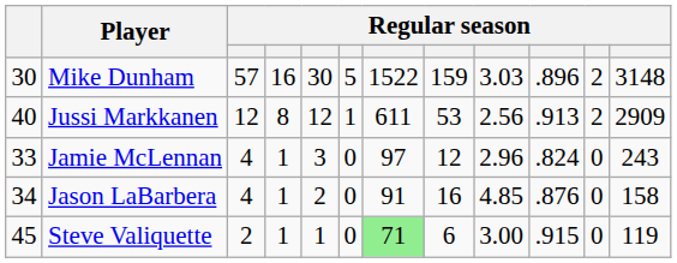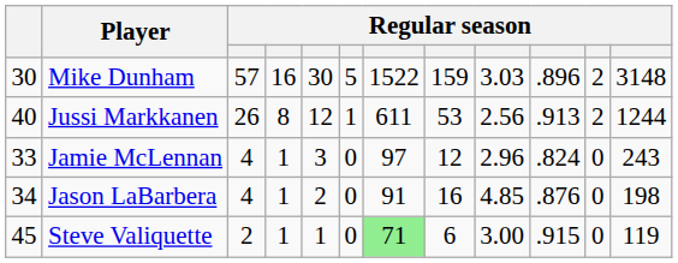 <table class="wikitable plainrowheaders" style="text-align:center;">
 <tr>
 <th scope="col" rowspan="2"></th>
 <th scope="col" rowspan="2">Player</th>
 <th scope=colgroup colspan=10>Regular season</th>
 </tr>
 <tr>
 <th scope="col"></th>
 <th scope="col"></th>
 <th scope="col"></th>
 <th scope="col"></th>
 <th scope="col"></th>
 <th scope="col"></th>
 <th scope="col"></th>
 <th scope="col"></th>
 <th scope="col"></th>
 <th scope="col"></th>
 </tr>
 <tr>
 <td scope="row">30</td>
 <td align="left"><a href='#'>Mike Dunham</a></td>
 <td>57</td>
 <td>16</td>
 <td>30</td>
 <td>5</td>
 <td>1522</td>
 <td>159</td>
 <td>3.03</td>
 <td>.896</td>
 <td>2</td>
 <td>3148</td>
 </tr>
 <tr>
 <td scope="row">40</td>
 <td align="left"><a href='#'>Jussi Markkanen</a></td>
-<td>12</td>
+<td>26</td>
 <td>8</td>
 <td>12</td>
 <td>1</td>
 <td>611</td>
 <td>53</td>
 <td>2.56</td>
 <td>.913</td>
 <td>2</td>
-<td>2909</td>
+<td>1244</td>
 </tr>
 <tr>
 <td scope="row">33</td>
 <td align="left"><a href='#'>Jamie McLennan</a></td>
 <td>4</td>
 <td>1</td>
 <td>3</td>
 <td>0</td>
 <td>97</td>
 <td>12</td>
 <td>2.96</td>
 <td>.824</td>
 <td>0</td>
 <td>243</td>
 </tr>
 <tr>
 <td scope="row">34</td>
 <td align="left"><a href='#'>Jason LaBarbera</a></td>
 <td>4</td>
 <td>1</td>
 <td>2</td>
 <td>0</td>
 <td>91</td>
 <td>16</td>
 <td>4.85</td>
 <td>.876</td>
 <td>0</td>
-<td>158</td>
+<td>198</td>
 </tr>
 <tr>
 <td scope="row">45</td>
 <td align="left"><a href='#'>Steve Valiquette</a></td>
 <td>2</td>
 <td>1</td>
 <td>1</td>
 <td>0</td>
 <td style="background: lightgreen;">71</td>
 <td>6</td>
 <td>3.00</td>
 <td>.915</td>
 <td>0</td>
 <td>119</td>
 </tr>
 </table>
